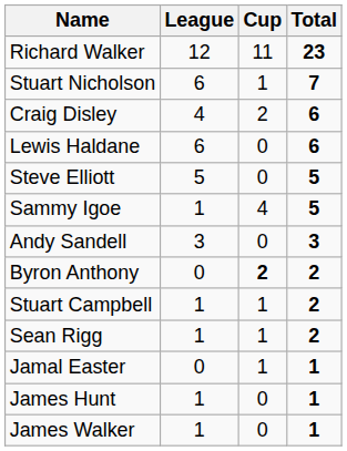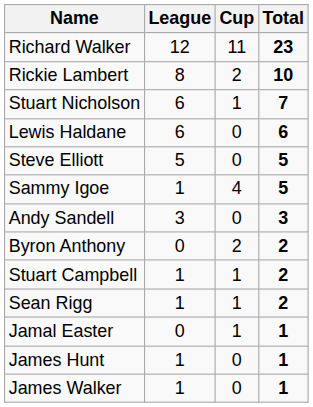 <table class="wikitable" style="text-align:center">
 <tr>
 <th>Name</th>
 <th>League</th>
 <th>Cup</th>
 <th>Total</th>
 </tr>
 <tr>
 <td align="left">Richard Walker</td>
 <td>12</td>
 <td>11</td>
 <td><strong>23</strong></td>
 </tr>
 <tr>
+<td align="left">Rickie Lambert</td>
+<td>8</td>
+<td>2</td>
+<td><strong>10</strong></td>
+</tr>
+<tr>
 <td align="left">Stuart Nicholson</td>
 <td>6</td>
 <td>1</td>
 <td><strong>7</strong></td>
-</tr>
-<tr>
-<td align="left">Craig Disley</td>
-<td>4</td>
-<td>2</td>
-<td><strong>6</strong></td>
 </tr>
 <tr>
 <td align="left">Lewis Haldane</td>
 <td>6</td>
 <td>0</td>
 <td><strong>6</strong></td>
 </tr>
 <tr>
 <td align="left">Steve Elliott</td>
 <td>5</td>
 <td>0</td>
 <td><strong>5</strong></td>
 </tr>
 <tr>
 <td align="left">Sammy Igoe</td>
 <td>1</td>
 <td>4</td>
 <td><strong>5</strong></td>
 </tr>
 <tr>
 <td align="left">Andy Sandell</td>
 <td>3</td>
 <td>0</td>
 <td><strong>3</strong></td>
 </tr>
 <tr>
 <td align="left">Byron Anthony</td>
 <td>0</td>
-<td><strong>2</strong></td>
+<td>2</td>
 <td><strong>2</strong></td>
 </tr>
 <tr>
 <td align="left">Stuart Campbell</td>
 <td>1</td>
 <td>1</td>
 <td><strong>2</strong></td>
 </tr>
 <tr>
 <td align="left">Sean Rigg</td>
 <td>1</td>
 <td>1</td>
 <td><strong>2</strong></td>
 </tr>
 <tr>
 <td align="left">Jamal Easter</td>
 <td>0</td>
 <td>1</td>
 <td><strong>1</strong></td>
 </tr>
 <tr>
 <td align="left">James Hunt</td>
 <td>1</td>
 <td>0</td>
 <td><strong>1</strong></td>
 </tr>
 <tr>
 <td align="left">James Walker</td>
 <td>1</td>
 <td>0</td>
 <td><strong>1</strong></td>
 </tr>
 </table>
